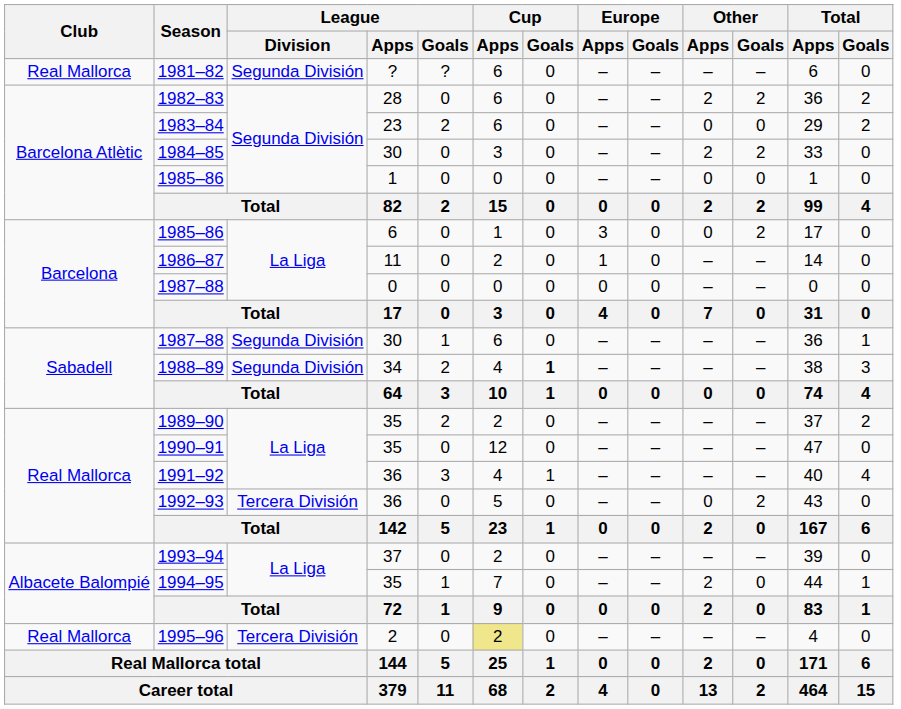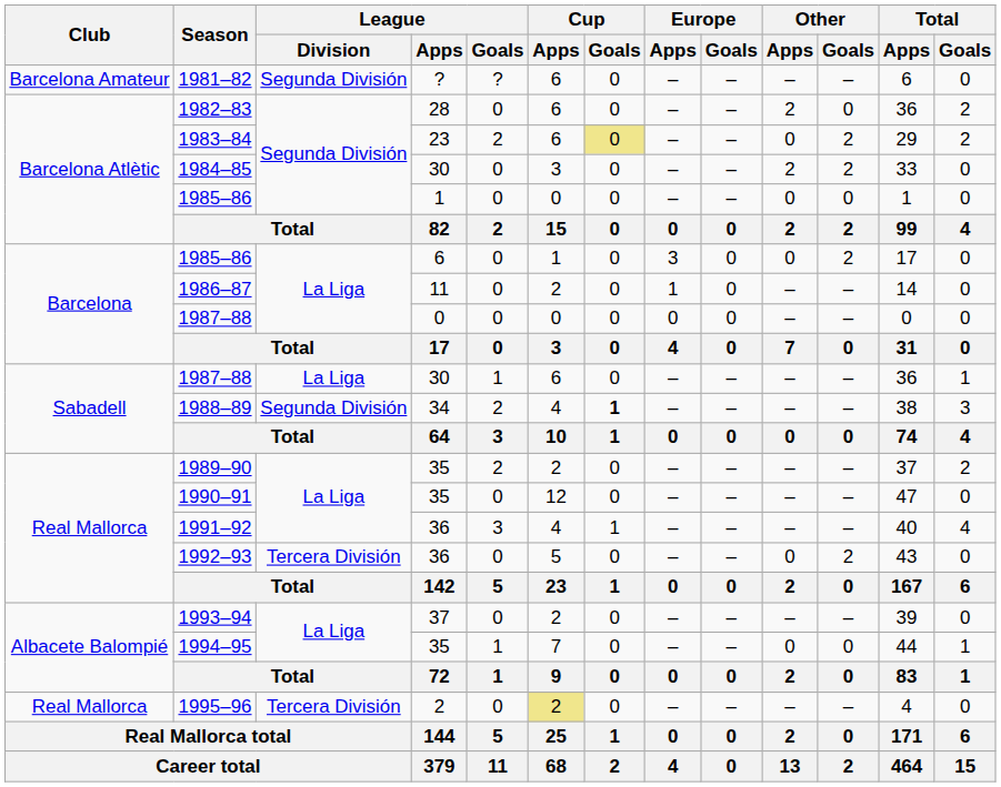 <table class="wikitable" style="text-align: center;">
 <tr>
 <th rowspan="2">Club</th>
 <th rowspan="2">Season</th>
 <th colspan="3">League</th>
 <th colspan="2">Cup</th>
 <th colspan="2">Europe</th>
 <th colspan="2">Other</th>
 <th colspan="2">Total</th>
 </tr>
 <tr>
 <th>Division</th>
 <th>Apps</th>
 <th>Goals</th>
 <th>Apps</th>
 <th>Goals</th>
 <th>Apps</th>
 <th>Goals</th>
 <th>Apps</th>
 <th>Goals</th>
 <th>Apps</th>
 <th>Goals</th>
 </tr>
 <tr>
-<td valign="center"><a href='#'>Real Mallorca</a></td>
+<td valign="center"><a href='#'>Barcelona Amateur</a></td>
 <td><a href='#'>1981–82</a></td>
 <td><a href='#'>Segunda División</a></td>
 <td>?</td>
 <td>?</td>
 <td>6</td>
 <td>0</td>
 <td>–</td>
 <td>–</td>
 <td>–</td>
 <td>–</td>
 <td>6</td>
 <td>0</td>
 </tr>
 <tr>
 <td rowspan="5" valign="center"><a href='#'>Barcelona Atlètic</a></td>
 <td><a href='#'>1982–83</a></td>
 <td rowspan="4"><a href='#'>Segunda División</a></td>
 <td>28</td>
 <td>0</td>
 <td>6</td>
 <td>0</td>
 <td>–</td>
 <td>–</td>
 <td>2</td>
-<td>2</td>
+<td>0</td>
 <td>36</td>
 <td>2</td>
 </tr>
 <tr>
 <td><a href='#'>1983–84</a></td>
 <td>23</td>
 <td>2</td>
 <td>6</td>
-<td>0</td>
+<td style="background: khaki;">0</td>
 <td>–</td>
 <td>–</td>
 <td>0</td>
-<td>0</td>
+<td>2</td>
 <td>29</td>
 <td>2</td>
 </tr>
 <tr>
 <td><a href='#'>1984–85</a></td>
 <td>30</td>
 <td>0</td>
 <td>3</td>
 <td>0</td>
 <td>–</td>
 <td>–</td>
 <td>2</td>
 <td>2</td>
 <td>33</td>
 <td>0</td>
 </tr>
 <tr>
 <td><a href='#'>1985–86</a></td>
 <td>1</td>
 <td>0</td>
 <td>0</td>
 <td>0</td>
 <td>–</td>
 <td>–</td>
 <td>0</td>
 <td>0</td>
 <td>1</td>
 <td>0</td>
 </tr>
 <tr>
 <th colspan="2">Total</th>
 <th>82</th>
 <th>2</th>
 <th>15</th>
 <th>0</th>
 <th>0</th>
 <th>0</th>
 <th>2</th>
 <th>2</th>
 <th>99</th>
 <th>4</th>
 </tr>
 <tr>
 <td rowspan="4" valign="center"><a href='#'>Barcelona</a></td>
 <td><a href='#'>1985–86</a></td>
 <td rowspan="3"><a href='#'>La Liga</a></td>
 <td>6</td>
 <td>0</td>
 <td>1</td>
 <td>0</td>
 <td>3</td>
 <td>0</td>
 <td>0</td>
 <td>2</td>
 <td>17</td>
 <td>0</td>
 </tr>
 <tr>
 <td><a href='#'>1986–87</a></td>
 <td>11</td>
 <td>0</td>
 <td>2</td>
 <td>0</td>
 <td>1</td>
 <td>0</td>
 <td>–</td>
 <td>–</td>
 <td>14</td>
 <td>0</td>
 </tr>
 <tr>
 <td><a href='#'>1987–88</a></td>
 <td>0</td>
 <td>0</td>
 <td>0</td>
 <td>0</td>
 <td>0</td>
 <td>0</td>
 <td>–</td>
 <td>–</td>
 <td>0</td>
 <td>0</td>
 </tr>
 <tr>
 <th colspan="2">Total</th>
 <th>17</th>
 <th>0</th>
 <th>3</th>
 <th>0</th>
 <th>4</th>
 <th>0</th>
 <th>7</th>
 <th>0</th>
 <th>31</th>
 <th>0</th>
 </tr>
 <tr>
 <td rowspan="3" valign="center"><a href='#'>Sabadell</a></td>
 <td><a href='#'>1987–88</a></td>
-<td><a href='#'>Segunda División</a></td>
+<td><a href='#'>La Liga</a></td>
 <td>30</td>
 <td>1</td>
 <td>6</td>
 <td>0</td>
 <td>–</td>
 <td>–</td>
 <td>–</td>
 <td>–</td>
 <td>36</td>
 <td>1</td>
 </tr>
 <tr>
 <td><a href='#'>1988–89</a></td>
 <td><a href='#'>Segunda División</a></td>
 <td>34</td>
 <td>2</td>
 <td>4</td>
 <td><strong>1</strong></td>
 <td>–</td>
 <td>–</td>
 <td>–</td>
 <td>–</td>
 <td>38</td>
 <td>3</td>
 </tr>
 <tr>
 <th colspan="2">Total</th>
 <th>64</th>
 <th>3</th>
 <th>10</th>
 <th>1</th>
 <th>0</th>
 <th>0</th>
 <th>0</th>
 <th>0</th>
 <th>74</th>
 <th>4</th>
 </tr>
 <tr>
 <td rowspan="5" valign="center"><a href='#'>Real Mallorca</a></td>
 <td><a href='#'>1989–90</a></td>
 <td rowspan="3"><a href='#'>La Liga</a></td>
 <td>35</td>
 <td>2</td>
 <td>2</td>
 <td>0</td>
 <td>–</td>
 <td>–</td>
 <td>–</td>
 <td>–</td>
 <td>37</td>
 <td>2</td>
 </tr>
 <tr>
 <td><a href='#'>1990–91</a></td>
 <td>35</td>
 <td>0</td>
 <td>12</td>
 <td>0</td>
 <td>–</td>
 <td>–</td>
 <td>–</td>
 <td>–</td>
 <td>47</td>
 <td>0</td>
 </tr>
 <tr>
 <td><a href='#'>1991–92</a></td>
 <td>36</td>
 <td>3</td>
 <td>4</td>
 <td>1</td>
 <td>–</td>
 <td>–</td>
 <td>–</td>
 <td>–</td>
 <td>40</td>
 <td>4</td>
 </tr>
 <tr>
 <td><a href='#'>1992–93</a></td>
 <td><a href='#'>Tercera División</a></td>
 <td>36</td>
 <td>0</td>
 <td>5</td>
 <td>0</td>
 <td>–</td>
 <td>–</td>
 <td>0</td>
 <td>2</td>
 <td>43</td>
 <td>0</td>
 </tr>
 <tr>
 <th colspan="2">Total</th>
 <th>142</th>
 <th>5</th>
 <th>23</th>
 <th>1</th>
 <th>0</th>
 <th>0</th>
 <th>2</th>
 <th>0</th>
 <th>167</th>
 <th>6</th>
 </tr>
 <tr>
 <td rowspan="3" valign="center"><a href='#'>Albacete Balompié</a></td>
 <td><a href='#'>1993–94</a></td>
 <td rowspan="2"><a href='#'>La Liga</a></td>
 <td>37</td>
 <td>0</td>
 <td>2</td>
 <td>0</td>
 <td>–</td>
 <td>–</td>
 <td>–</td>
 <td>–</td>
 <td>39</td>
 <td>0</td>
 </tr>
 <tr>
 <td><a href='#'>1994–95</a></td>
 <td>35</td>
 <td>1</td>
 <td>7</td>
 <td>0</td>
 <td>–</td>
 <td>–</td>
-<td>2</td>
+<td>0</td>
 <td>0</td>
 <td>44</td>
 <td>1</td>
 </tr>
 <tr>
 <th colspan="2">Total</th>
 <th>72</th>
 <th>1</th>
 <th>9</th>
 <th>0</th>
 <th>0</th>
 <th>0</th>
 <th>2</th>
 <th>0</th>
 <th>83</th>
 <th>1</th>
 </tr>
 <tr>
 <td valign="center"><a href='#'>Real Mallorca</a></td>
 <td><a href='#'>1995–96</a></td>
 <td><a href='#'>Tercera División</a></td>
 <td>2</td>
 <td>0</td>
 <td style="background: khaki;">2</td>
 <td>0</td>
 <td>–</td>
 <td>–</td>
 <td>–</td>
 <td>–</td>
 <td>4</td>
 <td>0</td>
 </tr>
 <tr>
 <th colspan="3">Real Mallorca total</th>
 <th>144</th>
 <th>5</th>
 <th>25</th>
 <th>1</th>
 <th>0</th>
 <th>0</th>
 <th>2</th>
 <th>0</th>
 <th>171</th>
 <th>6</th>
 </tr>
 <tr>
 <th colspan="3">Career total</th>
 <th>379</th>
 <th>11</th>
 <th>68</th>
 <th>2</th>
 <th>4</th>
 <th>0</th>
 <th>13</th>
 <th>2</th>
 <th>464</th>
 <th>15</th>
 </tr>
 </table>
